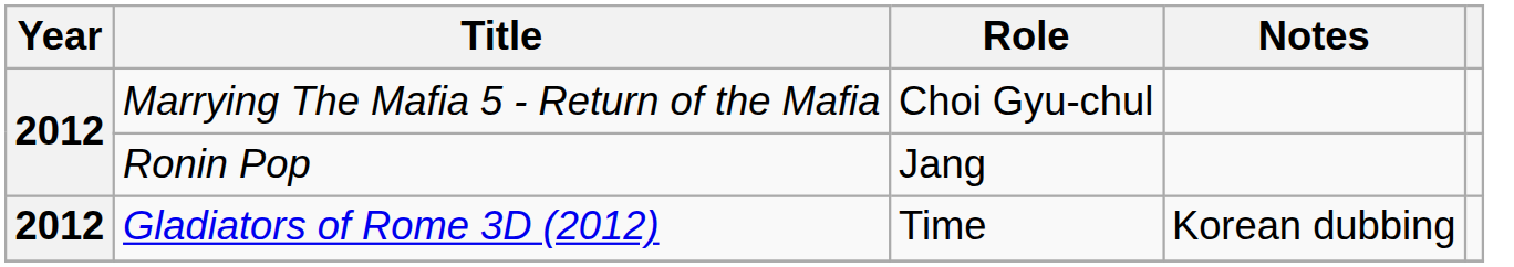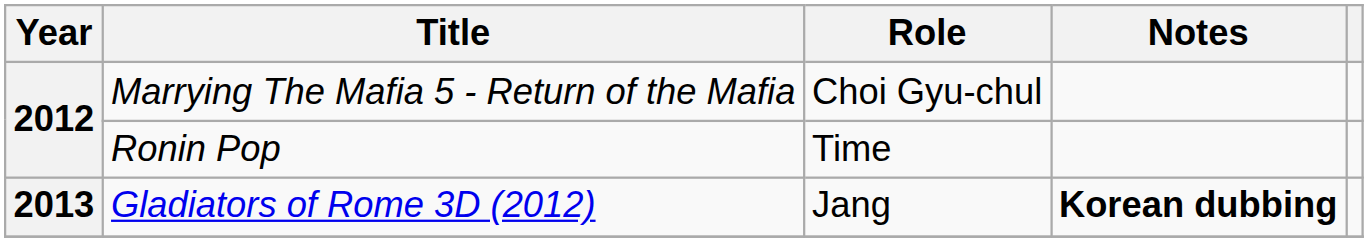 <table class="wikitable sortable plainrowheaders">
 <tr>
 <th scope="col">Year</th>
 <th scope="col">Title</th>
 <th scope="col">Role</th>
 <th scope="col">Notes</th>
 <th scope="col" class="unsortable"></th>
 </tr>
 <tr>
 <th scope="row" rowspan="2">2012</th>
 <td><em>Marrying The Mafia 5 - Return of the Mafia</em></td>
 <td>Choi Gyu-chul</td>
 <td></td>
 <td></td>
 </tr>
 <tr>
 <td><em>Ronin Pop</em></td>
-<td>Jang</td>
+<td>Time</td>
 <td></td>
 <td></td>
 </tr>
 <tr>
-<th scope="row">2012</th>
+<th scope="row">2013</th>
 <td><em><a href='#'>Gladiators of Rome 3D (2012)</a></em></td>
-<td>Time</td>
-<td>Korean dubbing</td>
+<td>Jang</td>
+<td><strong>Korean dubbing</strong></td>
 <td></td>
 </tr>
 <tr>
 </tr>
 </table>
